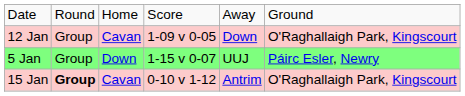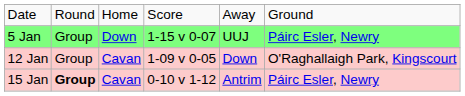 <table class="wikitable">
 <tr>
 <td>Date</td>
 <td>Round</td>
 <td>Home</td>
 <td>Score</td>
 <td>Away</td>
 <td>Ground</td>
-</tr>
-<tr bgcolor="#fdcbcb">
-<td>12 Jan</td>
-<td>Group</td>
-<td><a href='#'>Cavan</a></td>
-<td>1-09 v 0-05</td>
-<td><a href='#'>Down</a></td>
-<td>O'Raghallaigh Park, <a href='#'>Kingscourt</a></td>
 </tr>
 <tr bgcolor="#7eff7e">
 <td>5 Jan</td>
 <td>Group</td>
 <td><a href='#'>Down</a></td>
 <td>1-15 v 0-07</td>
 <td>UUJ</td>
 <td><a href='#'>Páirc Esler</a>, <a href='#'>Newry</a></td>
 </tr>
 <tr bgcolor="#fdcbcb">
+<td>12 Jan</td>
+<td>Group</td>
+<td><a href='#'>Cavan</a></td>
+<td>1-09 v 0-05</td>
+<td><a href='#'>Down</a></td>
+<td>O'Raghallaigh Park, <a href='#'>Kingscourt</a></td>
+</tr>
+<tr bgcolor="#fdcbcb">
 <td>15 Jan</td>
 <td><strong>Group</strong></td>
 <td><a href='#'>Cavan</a></td>
 <td>0-10 v 1-12</td>
 <td><a href='#'>Antrim</a></td>
-<td>O'Raghallaigh Park, <a href='#'>Kingscourt</a></td>
+<td><a href='#'>Páirc Esler</a>, <a href='#'>Newry</a></td>
 </tr>
 </table>
